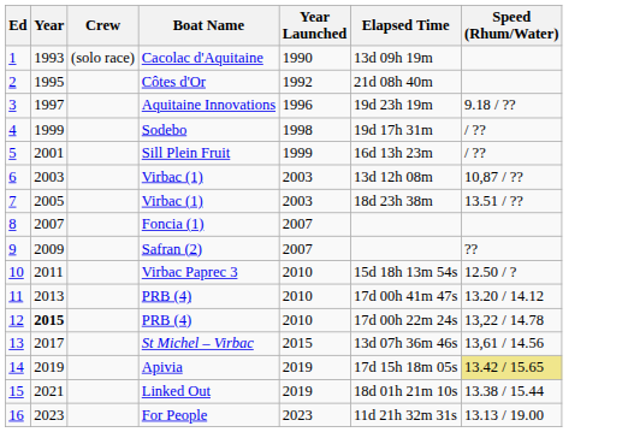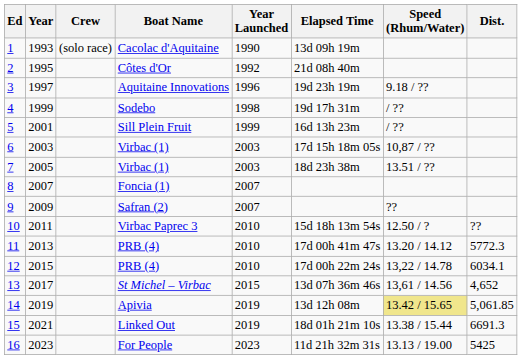 <table class="wikitable sortable">
 <tr>
 <th>Ed</th>
 <th>Year</th>
 <th>Crew</th>
 <th>Boat Name</th>
 <th>Year<br>Launched</th>
 <th>Elapsed Time</th>
 <th>Speed<br>(Rhum/Water)</th>
+<th>Dist.</th>
 </tr>
 <tr>
 <td><a href='#'>1</a></td>
 <td>1993</td>
 <td>  (solo race)</td>
 <td><a href='#'>Cacolac d'Aquitaine</a></td>
 <td>1990</td>
 <td>13d 09h 19m</td>
+<td></td>
 <td></td>
 </tr>
 <tr>
 <td><a href='#'>2</a></td>
 <td>1995</td>
 <td><br></td>
 <td><a href='#'>Côtes d'Or</a></td>
 <td>1992</td>
 <td>21d 08h 40m</td>
 <td></td>
+<td></td>
 </tr>
 <tr>
 <td><a href='#'>3</a></td>
 <td>1997</td>
 <td><br></td>
 <td><a href='#'>Aquitaine Innovations</a></td>
 <td>1996</td>
 <td>19d 23h 19m</td>
 <td>9.18 / ??</td>
+<td></td>
 </tr>
 <tr>
 <td><a href='#'>4</a></td>
 <td>1999</td>
 <td><br></td>
 <td><a href='#'>Sodebo</a></td>
 <td>1998</td>
 <td>19d 17h 31m</td>
 <td>/ ??</td>
+<td></td>
 </tr>
 <tr>
 <td><a href='#'>5</a></td>
 <td>2001</td>
 <td><br></td>
 <td><a href='#'>Sill Plein Fruit</a></td>
 <td>1999</td>
 <td>16d 13h 23m</td>
 <td>/ ??</td>
+<td></td>
 </tr>
 <tr>
 <td><a href='#'>6</a></td>
 <td>2003</td>
 <td><br></td>
 <td><a href='#'>Virbac (1)</a></td>
 <td>2003</td>
-<td>13d 12h 08m</td>
+<td>17d 15h 18m 05s</td>
 <td>10,87 / ??</td>
+<td></td>
 </tr>
 <tr>
 <td><a href='#'>7</a></td>
 <td>2005</td>
 <td><br></td>
 <td><a href='#'>Virbac (1)</a></td>
 <td>2003</td>
 <td>18d 23h 38m</td>
 <td>13.51 / ??</td>
+<td></td>
 </tr>
 <tr>
 <td><a href='#'>8</a></td>
 <td>2007</td>
 <td><br></td>
 <td><a href='#'>Foncia (1)</a></td>
 <td>2007</td>
+<td></td>
 <td></td>
 <td></td>
 </tr>
 <tr>
 <td><a href='#'>9</a></td>
 <td>2009</td>
 <td> <br> </td>
 <td><a href='#'>Safran (2)</a></td>
 <td>2007</td>
 <td></td>
 <td>??</td>
+<td></td>
 </tr>
 <tr>
 <td><a href='#'>10</a></td>
 <td>2011</td>
 <td><br></td>
 <td><a href='#'>Virbac Paprec 3</a></td>
 <td>2010</td>
 <td>15d 18h 13m 54s</td>
 <td>12.50 / ?</td>
+<td>??</td>
 </tr>
 <tr>
 <td><a href='#'>11</a></td>
 <td>2013</td>
 <td><br></td>
 <td><a href='#'>PRB (4)</a></td>
 <td>2010</td>
 <td>17d 00h 41m 47s</td>
 <td>13.20 / 14.12</td>
+<td>5772.3</td>
 </tr>
 <tr>
 <td><a href='#'>12</a></td>
-<td><strong>2015</strong></td>
+<td>2015</td>
 <td><br></td>
 <td><a href='#'>PRB (4)</a></td>
 <td>2010</td>
 <td>17d 00h 22m 24s</td>
 <td>13,22 / 14.78</td>
+<td>6034.1</td>
 </tr>
 <tr>
 <td><a href='#'>13</a></td>
 <td>2017</td>
 <td><br></td>
 <td><a href='#'><em>St Michel – Virbac</em></a></td>
 <td>2015</td>
 <td>13d 07h 36m 46s</td>
 <td>13,61 / 14.56</td>
+<td>4,652</td>
 </tr>
 <tr>
 <td><a href='#'>14</a></td>
 <td>2019</td>
 <td><br></td>
 <td><a href='#'>Apivia</a></td>
 <td>2019</td>
-<td>17d 15h 18m 05s</td>
+<td>13d 12h 08m</td>
 <td style="background: khaki;">13.42 / 15.65</td>
+<td>5,061.85</td>
 </tr>
 <tr>
 <td><a href='#'>15</a></td>
 <td>2021</td>
 <td><br></td>
 <td><a href='#'>Linked Out</a></td>
 <td>2019</td>
 <td>18d 01h 21m 10s</td>
 <td>13.38 / 15.44</td>
+<td>6691.3</td>
 </tr>
 <tr>
 <td><a href='#'>16</a></td>
 <td>2023</td>
 <td><br></td>
 <td><a href='#'>For People</a></td>
 <td>2023</td>
 <td>11d 21h 32m 31s</td>
 <td>13.13 / 19.00</td>
+<td>5425</td>
 </tr>
 </table>
